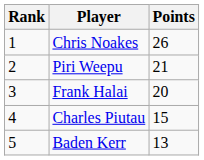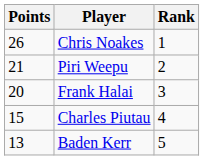 <table class="wikitable">
 <tr>
+<th scope="col">Points</th>
+<th scope="col">Player</th>
 <th scope="col">Rank</th>
-<th scope="col">Player</th>
-<th scope="col">Points</th>
 </tr>
 <tr>
+<td>26</td>
+<td> <a href='#'>Chris Noakes</a></td>
 <td>1</td>
-<td> <a href='#'>Chris Noakes</a></td>
-<td>26</td>
 </tr>
 <tr>
+<td>21</td>
+<td> <a href='#'>Piri Weepu</a></td>
 <td>2</td>
-<td> <a href='#'>Piri Weepu</a></td>
-<td>21</td>
 </tr>
 <tr>
+<td>20</td>
+<td> <a href='#'>Frank Halai</a></td>
 <td>3</td>
-<td> <a href='#'>Frank Halai</a></td>
-<td>20</td>
 </tr>
 <tr>
+<td>15</td>
+<td> <a href='#'>Charles Piutau</a></td>
 <td>4</td>
-<td> <a href='#'>Charles Piutau</a></td>
-<td>15</td>
 </tr>
 <tr>
+<td>13</td>
+<td> <a href='#'>Baden Kerr</a></td>
 <td>5</td>
-<td> <a href='#'>Baden Kerr</a></td>
-<td>13</td>
 </tr>
 </table>
